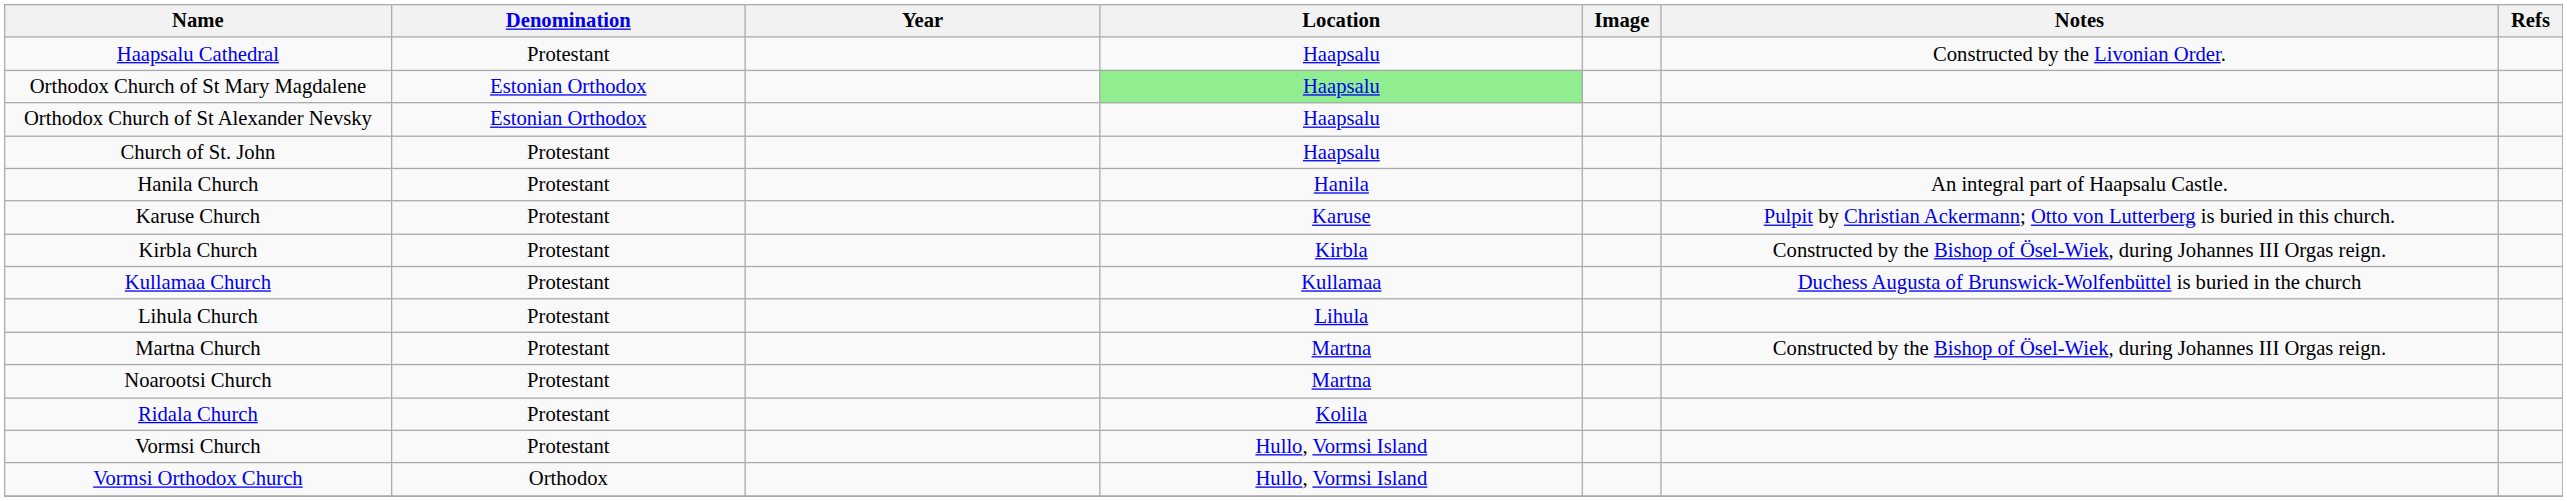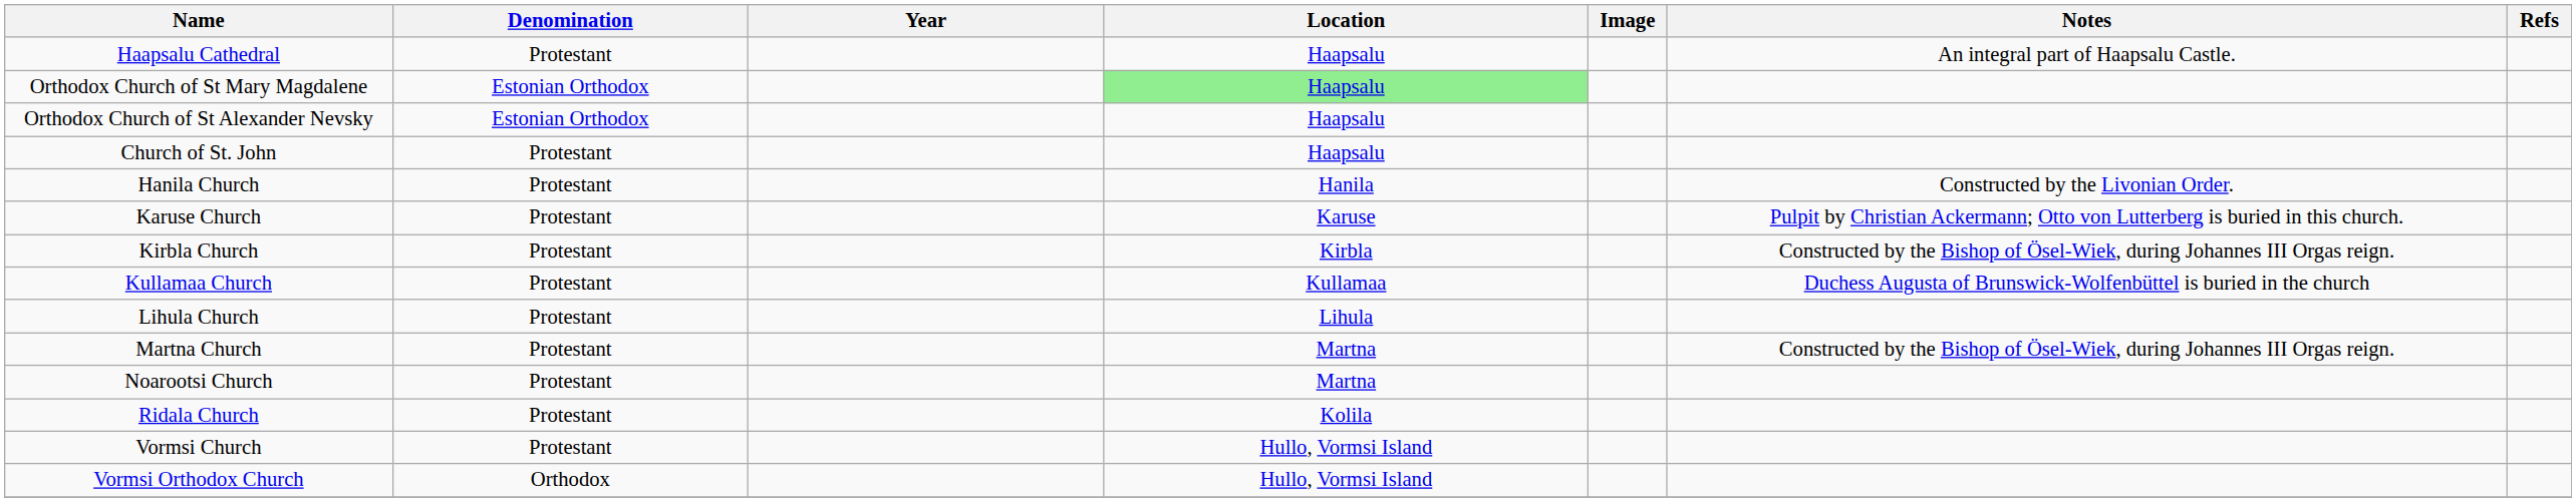 <table class="wikitable sortable" style="width:100%; text-align: center">
 <tr>
 <th width = 12%>Name</th>
 <th width = 11%><a href='#'>Denomination</a></th>
 <th width = 11%>Year</th>
 <th width = 15%>Location</th>
 <th width =  2% class="unsortable">Image</th>
 <th width = 26% class="unsortable">Notes</th>
 <th width =  2% class="unsortable">Refs</th>
 </tr>
 <tr>
 <td><a href='#'>Haapsalu Cathedral</a></td>
 <td>Protestant</td>
 <td></td>
 <td><a href='#'>Haapsalu</a><br></td>
 <td></td>
-<td>Constructed by the <a href='#'>Livonian Order</a>.</td>
+<td>An integral part of Haapsalu Castle.</td>
 <td></td>
 </tr>
 <tr>
 <td>Orthodox Church of St Mary Magdalene</td>
 <td><a href='#'>Estonian Orthodox</a></td>
 <td></td>
 <td style="background: lightgreen;"><a href='#'>Haapsalu</a><br></td>
 <td></td>
 <td></td>
 <td></td>
 </tr>
 <tr>
 <td>Orthodox Church of St Alexander Nevsky</td>
 <td><a href='#'>Estonian Orthodox</a></td>
 <td></td>
 <td><a href='#'>Haapsalu</a><br></td>
 <td></td>
 <td></td>
 <td></td>
 </tr>
 <tr>
 <td>Church of St. John</td>
 <td>Protestant</td>
 <td></td>
 <td><a href='#'>Haapsalu</a><br></td>
 <td></td>
 <td></td>
 <td></td>
 </tr>
 <tr>
 <td>Hanila Church</td>
 <td>Protestant</td>
 <td></td>
 <td><a href='#'>Hanila</a><br></td>
 <td></td>
-<td>An integral part of Haapsalu Castle.</td>
+<td>Constructed by the <a href='#'>Livonian Order</a>.</td>
 <td></td>
 </tr>
 <tr>
 <td>Karuse Church</td>
 <td>Protestant</td>
 <td></td>
 <td><a href='#'>Karuse</a><br></td>
 <td></td>
 <td><a href='#'>Pulpit</a> by <a href='#'>Christian Ackermann</a>; <a href='#'>Otto von Lutterberg</a> is buried in this church.</td>
 <td></td>
 </tr>
 <tr>
 <td>Kirbla Church</td>
 <td>Protestant</td>
 <td></td>
 <td><a href='#'>Kirbla</a><br></td>
 <td></td>
 <td>Constructed by the <a href='#'>Bishop of Ösel-Wiek</a>, during Johannes III Orgas reign.</td>
 <td></td>
 </tr>
 <tr>
 <td><a href='#'>Kullamaa Church</a></td>
 <td>Protestant</td>
 <td></td>
 <td><a href='#'>Kullamaa</a><br></td>
 <td></td>
 <td><a href='#'>Duchess Augusta of Brunswick-Wolfenbüttel</a> is buried in the church</td>
 <td></td>
 </tr>
 <tr>
 <td>Lihula Church</td>
 <td>Protestant</td>
 <td></td>
 <td><a href='#'>Lihula</a><br></td>
 <td></td>
 <td></td>
 <td></td>
 </tr>
 <tr>
 <td>Martna Church</td>
 <td>Protestant</td>
 <td></td>
 <td><a href='#'>Martna</a><br></td>
 <td></td>
 <td>Constructed by the <a href='#'>Bishop of Ösel-Wiek</a>, during Johannes III Orgas reign.</td>
 <td></td>
 </tr>
 <tr>
 <td>Noarootsi Church</td>
 <td>Protestant</td>
 <td></td>
 <td><a href='#'>Martna</a><br></td>
 <td></td>
 <td></td>
 <td></td>
 </tr>
 <tr>
 <td><a href='#'>Ridala Church</a></td>
 <td>Protestant</td>
 <td></td>
 <td><a href='#'>Kolila</a><br></td>
 <td></td>
 <td></td>
 <td></td>
 </tr>
 <tr>
 <td>Vormsi Church</td>
 <td>Protestant</td>
 <td></td>
 <td><a href='#'>Hullo</a>, <a href='#'>Vormsi Island</a><br></td>
 <td></td>
 <td></td>
 <td></td>
 </tr>
 <tr>
 <td><a href='#'>Vormsi Orthodox Church</a></td>
 <td>Orthodox</td>
 <td></td>
 <td><a href='#'>Hullo</a>, <a href='#'>Vormsi Island</a></td>
 <td></td>
 <td></td>
 <td></td>
 </tr>
 <tr>
 </tr>
 </table>
